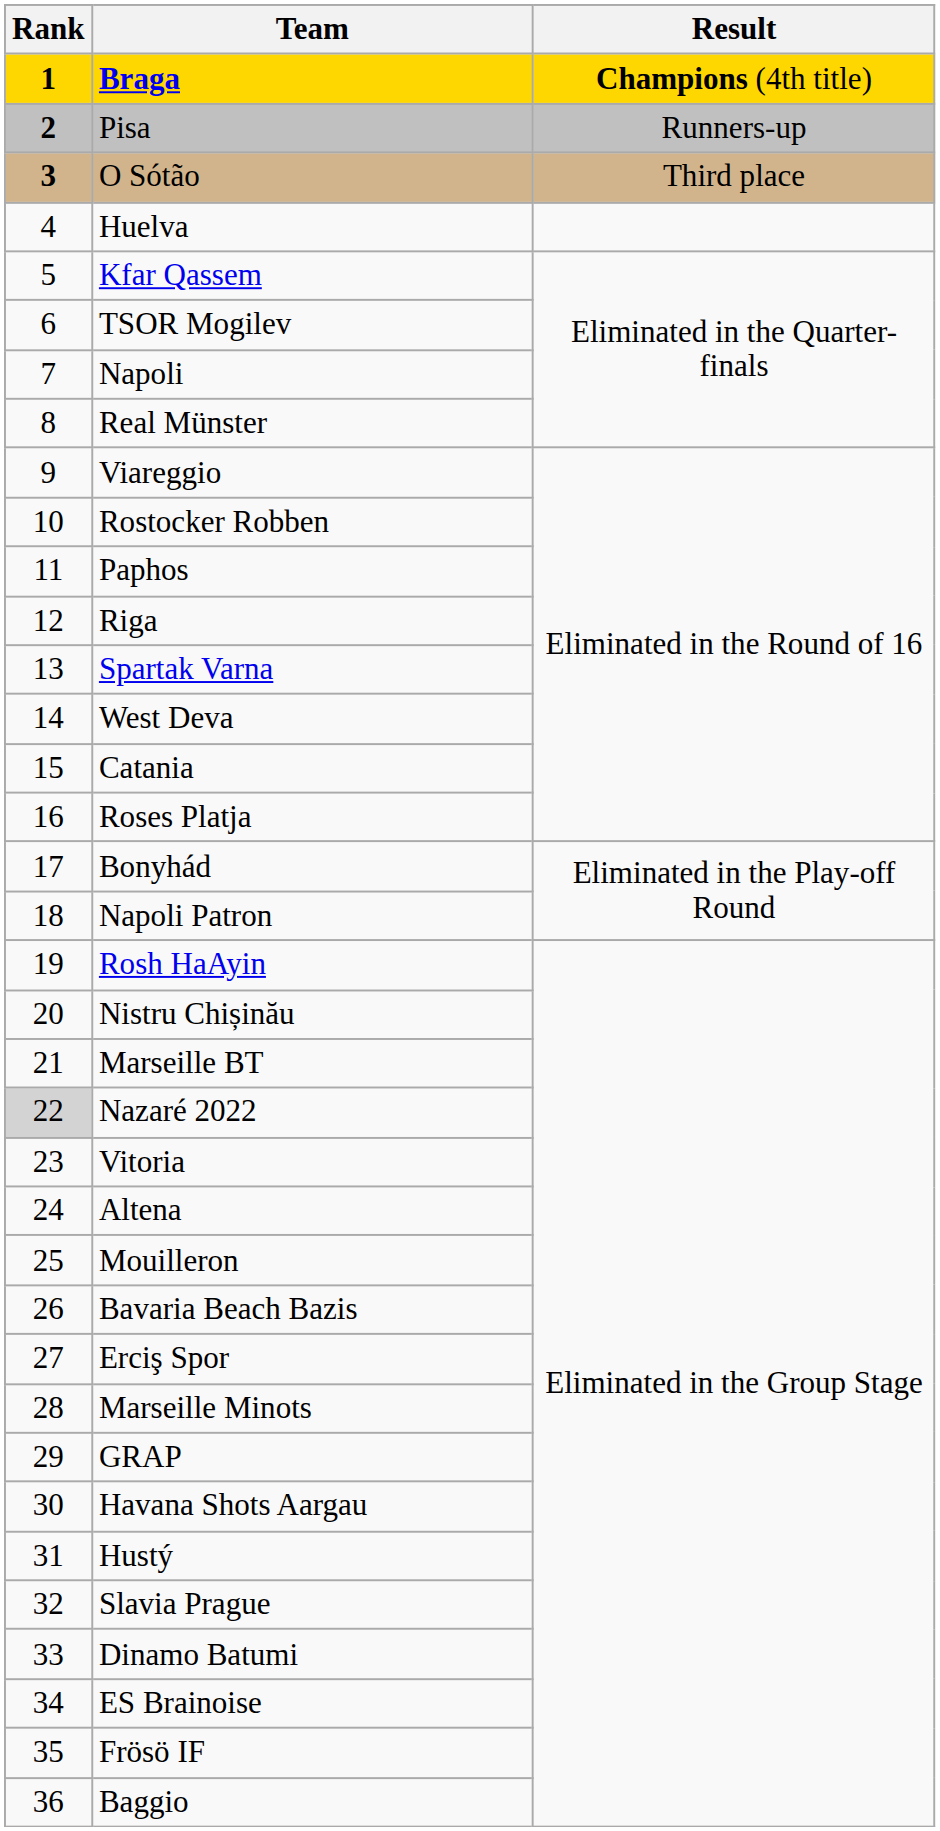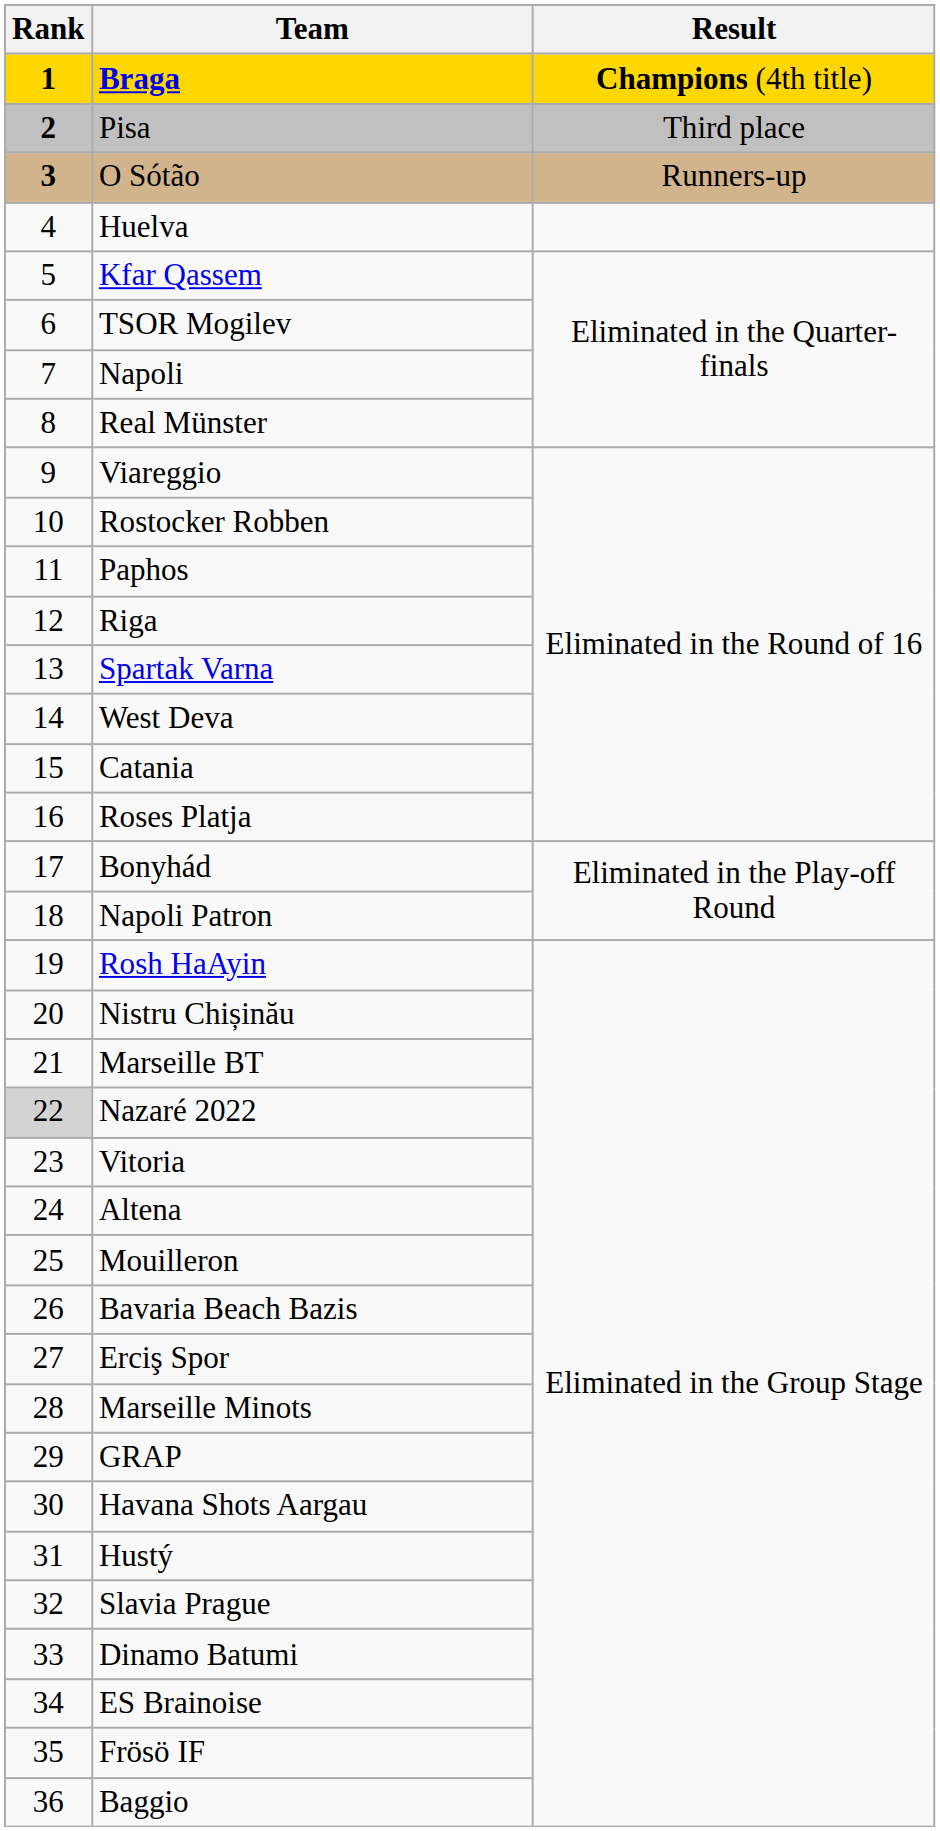 <table class="wikitable" style="text-align:center">
 <tr>
 <th>Rank</th>
 <th width=220>Team</th>
 <th width=200>Result</th>
 </tr>
 <tr bgcolor="gold">
 <td><strong>1</strong></td>
 <td align="left"> <strong><a href='#'>Braga</a></strong></td>
 <td><strong>Champions</strong> (4th title)</td>
 </tr>
 <tr bgcolor="silver">
 <td><strong>2</strong></td>
 <td align="left"> Pisa</td>
-<td>Runners-up</td>
+<td>Third place</td>
 </tr>
 <tr bgcolor="tan">
 <td><strong>3</strong></td>
 <td align="left"> O Sótão</td>
-<td>Third place</td>
+<td>Runners-up</td>
 </tr>
 <tr>
 <td>4</td>
 <td align="left"> Huelva</td>
 </tr>
 <tr>
 <td>5</td>
 <td align="left"> <a href='#'>Kfar Qassem</a></td>
 <td rowspan="4">Eliminated in the Quarter-finals</td>
 </tr>
 <tr>
 <td>6</td>
 <td align="left"> TSOR Mogilev</td>
 </tr>
 <tr>
 <td>7</td>
 <td align="left"> Napoli</td>
 </tr>
 <tr>
 <td>8</td>
 <td align="left"> Real Münster</td>
 </tr>
 <tr>
 <td>9</td>
 <td align="left"> Viareggio</td>
 <td rowspan="8">Eliminated in the Round of 16</td>
 </tr>
 <tr>
 <td>10</td>
 <td align="left"> Rostocker Robben</td>
 </tr>
 <tr>
 <td>11</td>
 <td align="left"> Paphos</td>
 </tr>
 <tr>
 <td>12</td>
 <td align="left"> Riga</td>
 </tr>
 <tr>
 <td>13</td>
 <td align="left"> <a href='#'>Spartak Varna</a></td>
 </tr>
 <tr>
 <td>14</td>
 <td align="left"> West Deva</td>
 </tr>
 <tr>
 <td>15</td>
 <td align="left"> Catania</td>
 </tr>
 <tr>
 <td>16</td>
 <td align="left"> Roses Platja</td>
 </tr>
 <tr>
 <td>17</td>
 <td align="left"> Bonyhád</td>
 <td rowspan="2">Eliminated in the Play-off Round</td>
 </tr>
 <tr>
 <td>18</td>
 <td align="left"> Napoli Patron</td>
 </tr>
 <tr>
 <td>19</td>
 <td align="left"> <a href='#'>Rosh HaAyin</a></td>
 <td rowspan="18">Eliminated in the Group Stage</td>
 </tr>
 <tr>
 <td>20</td>
 <td align="left"> Nistru Chișinău</td>
 </tr>
 <tr>
 <td>21</td>
 <td align="left"> Marseille BT</td>
 </tr>
 <tr>
 <td style="background: lightgrey;">22</td>
 <td align="left"> Nazaré 2022</td>
 </tr>
 <tr>
 <td>23</td>
 <td align="left"> Vitoria</td>
 </tr>
 <tr>
 <td>24</td>
 <td align="left"> Altena</td>
 </tr>
 <tr>
 <td>25</td>
 <td align="left"> Mouilleron</td>
 </tr>
 <tr>
 <td>26</td>
 <td align="left"> Bavaria Beach Bazis</td>
 </tr>
 <tr>
 <td>27</td>
 <td align="left"> Erciş Spor</td>
 </tr>
 <tr>
 <td>28</td>
 <td align="left"> Marseille Minots</td>
 </tr>
 <tr>
 <td>29</td>
 <td align="left"> GRAP</td>
 </tr>
 <tr>
 <td>30</td>
 <td align="left"> Havana Shots Aargau</td>
 </tr>
 <tr>
 <td>31</td>
 <td align="left"> Hustý</td>
 </tr>
 <tr>
 <td>32</td>
 <td align="left"> Slavia Prague</td>
 </tr>
 <tr>
 <td>33</td>
 <td align="left"> Dinamo Batumi</td>
 </tr>
 <tr>
 <td>34</td>
 <td align="left"> ES Brainoise</td>
 </tr>
 <tr>
 <td>35</td>
 <td align="left"> Frösö IF</td>
 </tr>
 <tr>
 <td>36</td>
 <td align="left"> Baggio</td>
 </tr>
 </table>
